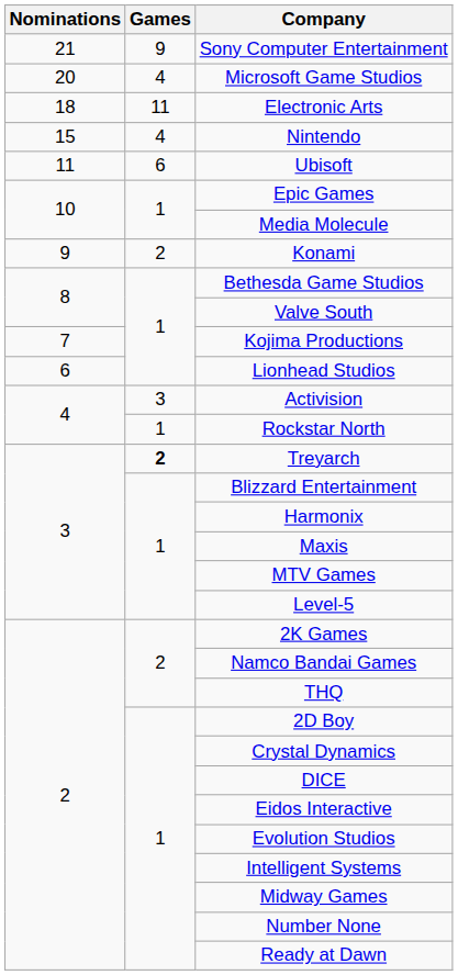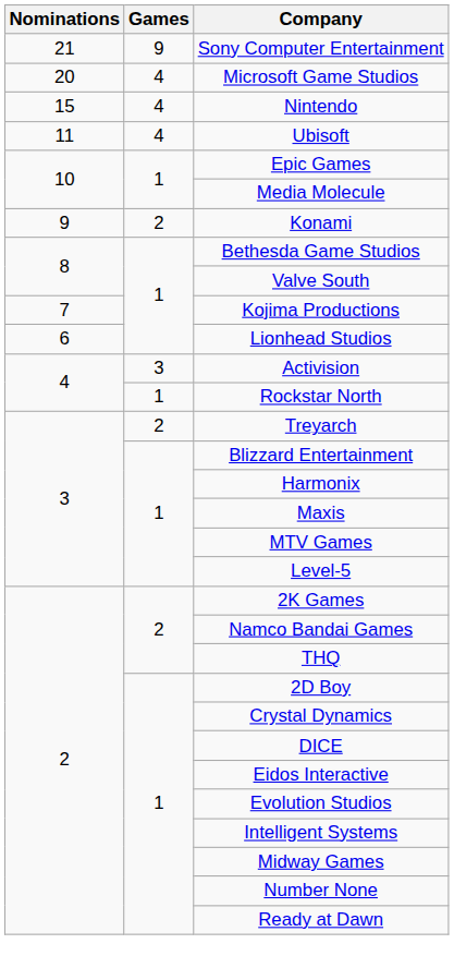 <table class="wikitable floatright" rowspan="2" style="text-align:center;" background: #f6e39c;>
 <tr>
 <th scope="col">Nominations</th>
 <th scope="col">Games</th>
 <th scope="col">Company</th>
 </tr>
 <tr>
 <td>21</td>
 <td>9</td>
 <td><a href='#'>Sony Computer Entertainment</a></td>
 </tr>
 <tr>
 <td>20</td>
 <td>4</td>
 <td><a href='#'>Microsoft Game Studios</a></td>
 </tr>
 <tr>
-<td>18</td>
-<td>11</td>
-<td><a href='#'>Electronic Arts</a></td>
-</tr>
-<tr>
 <td>15</td>
 <td>4</td>
 <td><a href='#'>Nintendo</a></td>
 </tr>
 <tr>
 <td>11</td>
-<td>6</td>
+<td>4</td>
 <td><a href='#'>Ubisoft</a></td>
 </tr>
 <tr>
 <td rowspan=2>10</td>
 <td rowspan=2>1</td>
 <td><a href='#'>Epic Games</a></td>
 </tr>
 <tr>
 <td><a href='#'>Media Molecule</a></td>
 </tr>
 <tr>
 <td>9</td>
 <td>2</td>
 <td><a href='#'>Konami</a></td>
 </tr>
 <tr>
 <td rowspan=2>8</td>
 <td rowspan=4>1</td>
 <td><a href='#'>Bethesda Game Studios</a></td>
 </tr>
 <tr>
 <td><a href='#'>Valve South</a></td>
 </tr>
 <tr>
 <td>7</td>
 <td><a href='#'>Kojima Productions</a></td>
 </tr>
 <tr>
 <td>6</td>
 <td><a href='#'>Lionhead Studios</a></td>
 </tr>
 <tr>
 <td rowspan=2>4</td>
 <td>3</td>
 <td><a href='#'>Activision</a></td>
 </tr>
 <tr>
 <td>1</td>
 <td><a href='#'>Rockstar North</a></td>
 </tr>
 <tr>
 <td rowspan=6>3</td>
-<td><strong>2</strong></td>
+<td>2</td>
 <td><a href='#'>Treyarch</a></td>
 </tr>
 <tr>
 <td rowspan=5>1</td>
 <td><a href='#'>Blizzard Entertainment</a></td>
 </tr>
 <tr>
 <td><a href='#'>Harmonix</a></td>
 </tr>
 <tr>
 <td><a href='#'>Maxis</a></td>
 </tr>
 <tr>
 <td><a href='#'>MTV Games</a></td>
 </tr>
 <tr>
 <td><a href='#'>Level-5</a></td>
 </tr>
 <tr>
 <td rowspan=12>2</td>
 <td rowspan=3>2</td>
 <td><a href='#'>2K Games</a></td>
 </tr>
 <tr>
 <td><a href='#'>Namco Bandai Games</a></td>
 </tr>
 <tr>
 <td><a href='#'>THQ</a></td>
 </tr>
 <tr>
 <td rowspan=9>1</td>
 <td><a href='#'>2D Boy</a></td>
 </tr>
 <tr>
 <td><a href='#'>Crystal Dynamics</a></td>
 </tr>
 <tr>
 <td><a href='#'>DICE</a></td>
 </tr>
 <tr>
 <td><a href='#'>Eidos Interactive</a></td>
 </tr>
 <tr>
 <td><a href='#'>Evolution Studios</a></td>
 </tr>
 <tr>
 <td><a href='#'>Intelligent Systems</a></td>
 </tr>
 <tr>
 <td><a href='#'>Midway Games</a></td>
 </tr>
 <tr>
 <td><a href='#'>Number None</a></td>
 </tr>
 <tr>
 <td><a href='#'>Ready at Dawn</a></td>
 </tr>
 </table>
